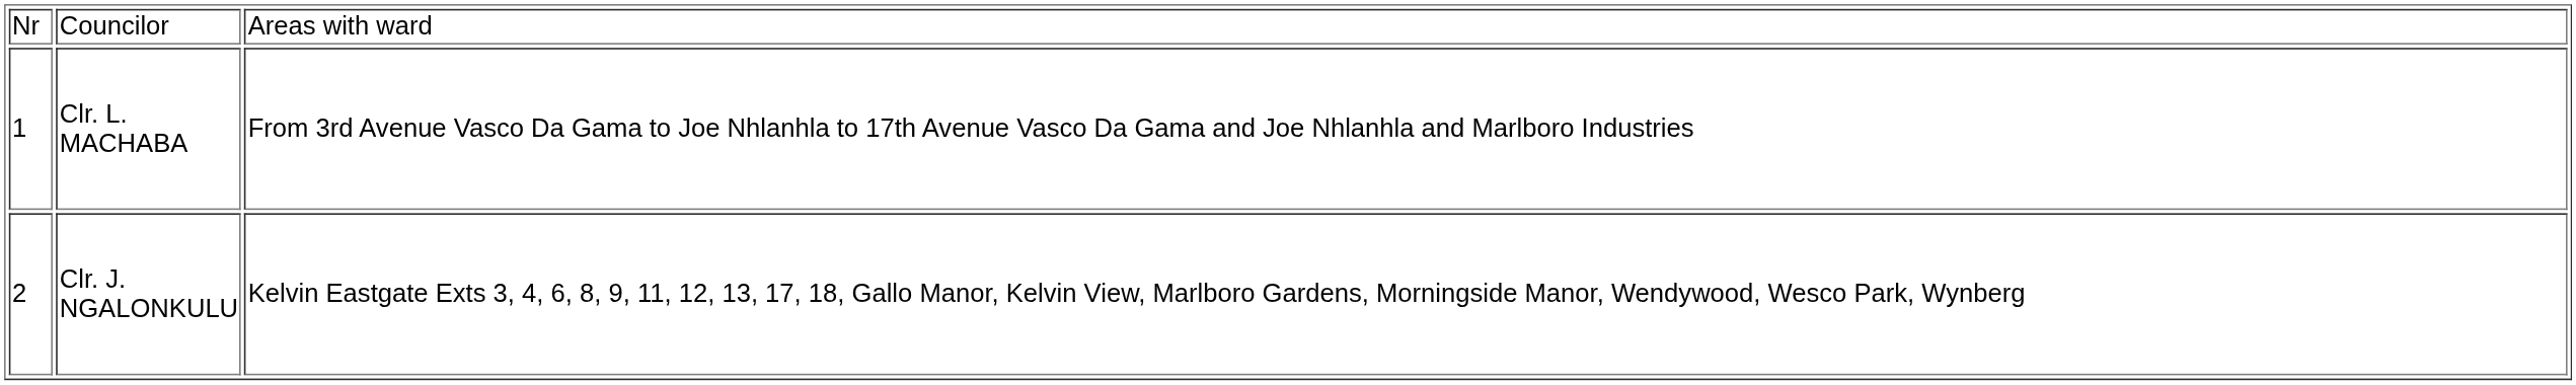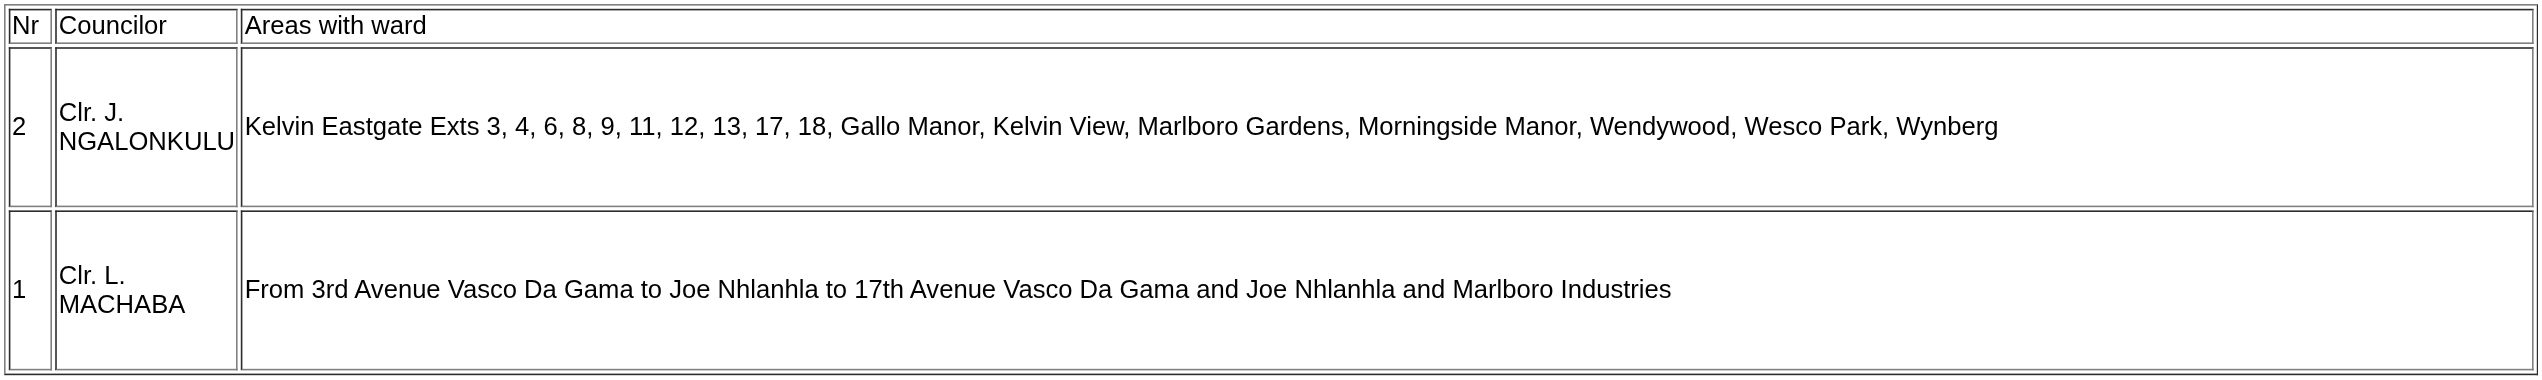 <table style="width:100%" border="1">
 <tr>
 <td>Nr</td>
 <td>Councilor</td>
 <td>Areas with ward</td>
 </tr>
 <tr style="height:100px">
+<td>2</td>
+<td>Clr. J. NGALONKULU</td>
+<td>Kelvin Eastgate Exts 3, 4, 6, 8, 9, 11, 12, 13, 17, 18, Gallo Manor, Kelvin View, Marlboro Gardens, Morningside Manor, Wendywood, Wesco Park, Wynberg</td>
+</tr>
+<tr style="height:100px">
 <td>1</td>
 <td style="width:100px">Clr. L. MACHABA</td>
 <td>From 3rd Avenue Vasco Da Gama to Joe Nhlanhla to 17th Avenue Vasco Da Gama and Joe Nhlanhla and Marlboro Industries</td>
 </tr>
-<tr style="height:100px">
-<td>2</td>
-<td>Clr. J. NGALONKULU</td>
-<td>Kelvin Eastgate Exts 3, 4, 6, 8, 9, 11, 12, 13, 17, 18, Gallo Manor, Kelvin View, Marlboro Gardens, Morningside Manor, Wendywood, Wesco Park, Wynberg</td>
-</tr>
 </table>
